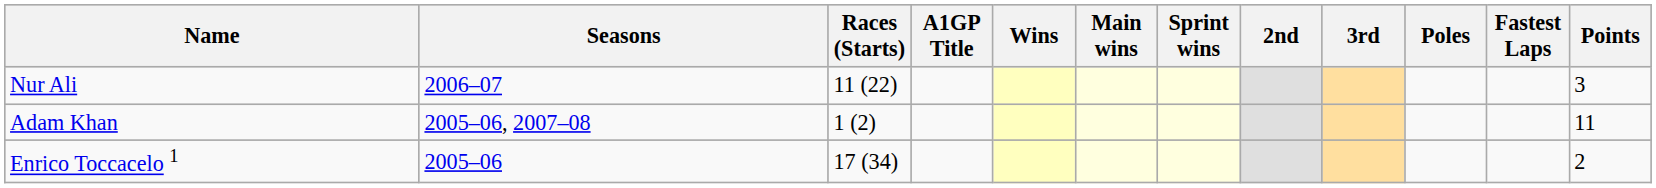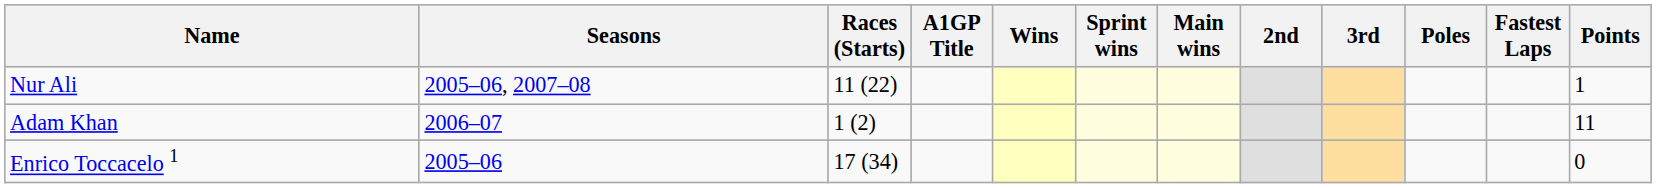 <table class="wikitable sortable" style="font-size: 85%" width="80%">
 <tr>
 <th>Name</th>
 <th>Seasons</th>
 <th width="5%">Races<br>(Starts)</th>
 <th width="5%">A1GP Title</th>
 <th width="5%">Wins</th>
+<th width="5%">Sprint<br>wins</th>
 <th width="5%">Main<br>wins</th>
-<th width="5%">Sprint<br>wins</th>
 <th width="5%">2nd</th>
 <th width="5%">3rd</th>
 <th width="5%">Poles</th>
 <th width="5%">Fastest<br>Laps</th>
 <th width="5%">Points</th>
 </tr>
 <tr>
 <td> <a href='#'>Nur Ali</a></td>
-<td><a href='#'>2006–07</a></td>
+<td><a href='#'>2005–06</a>, <a href='#'>2007–08</a></td>
 <td>11 (22)</td>
 <td></td>
 <td style="background:#FFFFBF;"></td>
 <td style="background:#FFFFDF;"></td>
 <td style="background:#FFFFDF;"></td>
 <td style="background:#DFDFDF;"></td>
 <td style="background:#FFDF9F;"></td>
 <td></td>
 <td></td>
-<td>3</td>
+<td>1</td>
 </tr>
 <tr>
 <td> <a href='#'>Adam Khan</a></td>
-<td><a href='#'>2005–06</a>, <a href='#'>2007–08</a></td>
+<td><a href='#'>2006–07</a></td>
 <td>1 (2)</td>
 <td></td>
 <td style="background:#FFFFBF;"></td>
 <td style="background:#FFFFDF;"></td>
 <td style="background:#FFFFDF;"></td>
 <td style="background:#DFDFDF;"></td>
 <td style="background:#FFDF9F;"></td>
 <td></td>
 <td></td>
 <td>11</td>
 </tr>
 <tr>
 <td> <a href='#'>Enrico Toccacelo</a> <sup>1</sup></td>
 <td><a href='#'>2005–06</a></td>
 <td>17 (34)</td>
 <td></td>
 <td style="background:#FFFFBF;"></td>
 <td style="background:#FFFFDF;"></td>
 <td style="background:#FFFFDF;"></td>
 <td style="background:#DFDFDF;"></td>
 <td style="background:#FFDF9F;"></td>
 <td></td>
 <td></td>
-<td>2</td>
+<td>0</td>
 </tr>
 </table>
